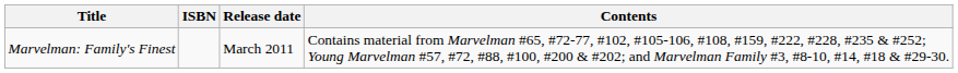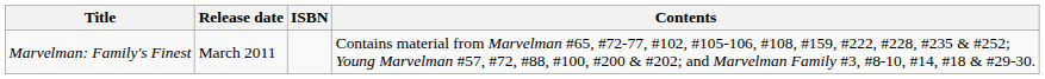 <table class="wikitable">
 <tr>
 <th>Title</th>
+<th>Release date</th>
 <th>ISBN</th>
-<th>Release date</th>
 <th>Contents</th>
 </tr>
 <tr>
 <td><em>Marvelman: Family's Finest</em></td>
+<td>March 2011</td>
 <td></td>
-<td>March 2011</td>
 <td>Contains material from <em>Marvelman</em> #65, #72-77, #102, #105-106, #108, #159, #222, #228, #235 & #252;<br><em>Young Marvelman</em> #57, #72, #88, #100, #200 & #202; and <em>Marvelman Family</em> #3, #8-10, #14, #18 & #29-30.</td>
 </tr>
 </table>
